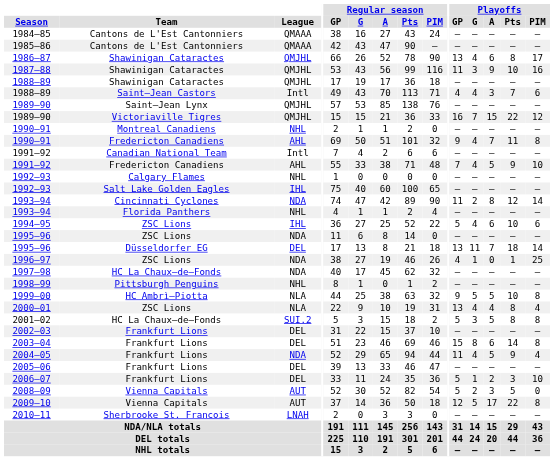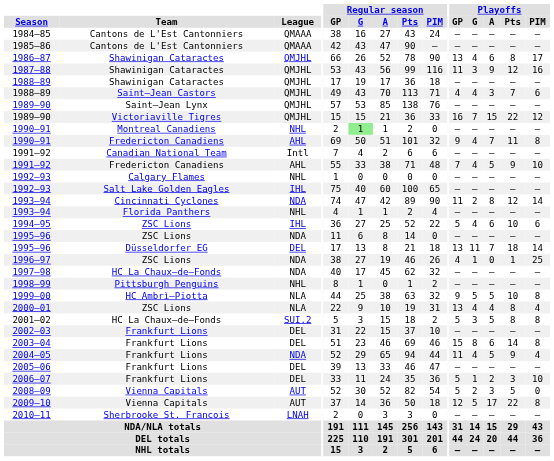 <table border="0" cellpadding="1" cellspacing="0" style="text-align:center; width:60em">
 <tr bgcolor="#e0e0e0">
 <th colspan="3" bgcolor="#ffffff"></th>
 <th rowspan="100" bgcolor="#ffffff"></th>
 <th colspan="5"><a href='#'>Regular season</a></th>
 <th rowspan="100" bgcolor="#ffffff"></th>
 <th colspan="5"><a href='#'>Playoffs</a></th>
 </tr>
 <tr bgcolor="#e0e0e0">
 <th><a href='#'>Season</a></th>
 <th>Team</th>
 <th>League</th>
 <th>GP</th>
 <th><a href='#'>G</a></th>
 <th><a href='#'>A</a></th>
 <th><a href='#'>Pts</a></th>
 <th><a href='#'>PIM</a></th>
 <th>GP</th>
 <th>G</th>
 <th>A</th>
 <th>Pts</th>
 <th>PIM</th>
 </tr>
 <tr>
 <td>1984–85</td>
 <td>Cantons de L'Est Cantonniers</td>
 <td>QMAAA</td>
 <td>38</td>
 <td>16</td>
 <td>27</td>
 <td>43</td>
 <td>24</td>
 <td>—</td>
 <td>—</td>
 <td>—</td>
 <td>—</td>
 <td>—</td>
 </tr>
 <tr bgcolor="#f0f0f0">
 <td>1985–86</td>
 <td>Cantons de L'Est Cantonniers</td>
 <td>QMAAA</td>
 <td>42</td>
 <td>43</td>
 <td>47</td>
 <td>90</td>
 <td>—</td>
 <td>—</td>
 <td>—</td>
 <td>—</td>
 <td>—</td>
 <td>—</td>
 </tr>
 <tr>
 <td><a href='#'>1986–87</a></td>
 <td><a href='#'>Shawinigan Cataractes</a></td>
 <td><a href='#'>QMJHL</a></td>
 <td>66</td>
 <td>26</td>
 <td>52</td>
 <td>78</td>
 <td>90</td>
 <td>13</td>
 <td>4</td>
 <td>6</td>
 <td>8</td>
 <td>17</td>
 </tr>
 <tr bgcolor="#f0f0f0">
 <td><a href='#'>1987–88</a></td>
 <td>Shawinigan Cataractes</td>
 <td>QMJHL</td>
 <td>53</td>
 <td>43</td>
 <td>56</td>
 <td>99</td>
 <td>116</td>
 <td>11</td>
 <td>3</td>
 <td>9</td>
-<td>10</td>
+<td>12</td>
 <td>16</td>
 </tr>
 <tr>
 <td><a href='#'>1988–89</a></td>
 <td>Shawinigan Cataractes</td>
 <td>QMJHL</td>
 <td>17</td>
 <td>19</td>
 <td>17</td>
 <td>36</td>
 <td>18</td>
 <td>—</td>
 <td>—</td>
 <td>—</td>
 <td>—</td>
 <td>—</td>
 </tr>
 <tr bgcolor="#f0f0f0">
 <td>1988–89</td>
 <td><a href='#'>Saint–Jean Castors</a></td>
-<td>Intl</td>
+<td>QMJHL</td>
 <td>49</td>
 <td>43</td>
 <td>70</td>
 <td>113</td>
 <td>71</td>
 <td>4</td>
 <td>4</td>
 <td>3</td>
 <td>7</td>
 <td>6</td>
 </tr>
 <tr>
 <td><a href='#'>1989–90</a></td>
 <td>Saint–Jean Lynx</td>
 <td>QMJHL</td>
 <td>57</td>
 <td>53</td>
 <td>85</td>
 <td>138</td>
 <td>76</td>
 <td>—</td>
 <td>—</td>
 <td>—</td>
 <td>—</td>
 <td>—</td>
 </tr>
 <tr bgcolor="#f0f0f0">
 <td>1989–90</td>
 <td><a href='#'>Victoriaville Tigres</a></td>
 <td>QMJHL</td>
 <td>15</td>
 <td>15</td>
 <td>21</td>
 <td>36</td>
 <td>33</td>
 <td>16</td>
 <td>7</td>
 <td>15</td>
 <td>22</td>
 <td>12</td>
 </tr>
 <tr>
 <td><a href='#'>1990–91</a></td>
 <td><a href='#'>Montreal Canadiens</a></td>
 <td><a href='#'>NHL</a></td>
 <td>2</td>
-<td>1</td>
+<td style="background: lightgreen;">1</td>
 <td>1</td>
 <td>2</td>
 <td>0</td>
 <td>—</td>
 <td>—</td>
 <td>—</td>
 <td>—</td>
 <td>—</td>
 </tr>
 <tr bgcolor="#f0f0f0">
 <td><a href='#'>1990–91</a></td>
 <td><a href='#'>Fredericton Canadiens</a></td>
 <td><a href='#'>AHL</a></td>
 <td>69</td>
 <td>50</td>
 <td>51</td>
 <td>101</td>
 <td>32</td>
 <td>9</td>
 <td>4</td>
 <td>7</td>
 <td>11</td>
 <td>8</td>
 </tr>
 <tr>
 <td>1991–92</td>
 <td><a href='#'>Canadian National Team</a></td>
 <td>Intl</td>
 <td>7</td>
 <td>4</td>
 <td>2</td>
 <td>6</td>
 <td>6</td>
 <td>—</td>
 <td>—</td>
 <td>—</td>
 <td>—</td>
 <td>—</td>
 </tr>
 <tr bgcolor="#f0f0f0">
 <td><a href='#'>1991–92</a></td>
 <td>Fredericton Canadiens</td>
 <td>AHL</td>
 <td>55</td>
 <td>33</td>
 <td>38</td>
 <td>71</td>
 <td>48</td>
 <td>7</td>
 <td>4</td>
 <td>5</td>
 <td>9</td>
 <td>10</td>
 </tr>
 <tr>
 <td><a href='#'>1992–93</a></td>
 <td><a href='#'>Calgary Flames</a></td>
 <td>NHL</td>
 <td>1</td>
 <td>0</td>
 <td>0</td>
 <td>0</td>
 <td>0</td>
 <td>—</td>
 <td>—</td>
 <td>—</td>
 <td>—</td>
 <td>—</td>
 </tr>
 <tr bgcolor="#f0f0f0">
 <td><a href='#'>1992–93</a></td>
 <td><a href='#'>Salt Lake Golden Eagles</a></td>
 <td><a href='#'>IHL</a></td>
 <td>75</td>
 <td>40</td>
 <td>60</td>
 <td>100</td>
 <td>65</td>
 <td>—</td>
 <td>—</td>
 <td>—</td>
 <td>—</td>
 <td>—</td>
 </tr>
 <tr>
 <td><a href='#'>1993–94</a></td>
 <td><a href='#'>Cincinnati Cyclones</a></td>
 <td><a href='#'>NDA</a></td>
 <td>74</td>
 <td>47</td>
 <td>42</td>
 <td>89</td>
 <td>90</td>
 <td>11</td>
 <td>2</td>
 <td>8</td>
 <td>12</td>
 <td>14</td>
 </tr>
 <tr bgcolor="#f0f0f0">
 <td><a href='#'>1993–94</a></td>
 <td><a href='#'>Florida Panthers</a></td>
 <td>NHL</td>
 <td>4</td>
 <td>1</td>
 <td>1</td>
 <td>2</td>
 <td>4</td>
 <td>—</td>
 <td>—</td>
 <td>—</td>
 <td>—</td>
 <td>—</td>
 </tr>
 <tr>
 <td><a href='#'>1994–95</a></td>
 <td><a href='#'>ZSC Lions</a></td>
 <td><a href='#'>IHL</a></td>
 <td>36</td>
 <td>27</td>
 <td>25</td>
 <td>52</td>
 <td>22</td>
 <td>5</td>
 <td>4</td>
 <td>6</td>
 <td>10</td>
 <td>6</td>
 </tr>
 <tr bgcolor="#f0f0f0">
 <td><a href='#'>1995–96</a></td>
 <td>ZSC Lions</td>
 <td>NDA</td>
 <td>11</td>
 <td>6</td>
 <td>8</td>
 <td>14</td>
 <td>0</td>
 <td>—</td>
 <td>—</td>
 <td>—</td>
 <td>—</td>
 <td>—</td>
 </tr>
 <tr>
 <td><a href='#'>1995–96</a></td>
 <td><a href='#'>Düsseldorfer EG</a></td>
 <td><a href='#'>DEL</a></td>
 <td>17</td>
 <td>13</td>
 <td>8</td>
 <td>21</td>
 <td>18</td>
 <td>13</td>
 <td>11</td>
 <td>7</td>
 <td>18</td>
 <td>14</td>
 </tr>
 <tr bgcolor="#f0f0f0">
 <td><a href='#'>1996–97</a></td>
 <td>ZSC Lions</td>
 <td>NDA</td>
 <td>38</td>
 <td>27</td>
 <td>19</td>
 <td>46</td>
 <td>26</td>
 <td>4</td>
 <td>1</td>
 <td>0</td>
 <td>1</td>
 <td>25</td>
 </tr>
 <tr>
 <td><a href='#'>1997–98</a></td>
 <td><a href='#'>HC La Chaux–de–Fonds</a></td>
 <td>NDA</td>
 <td>40</td>
 <td>17</td>
 <td>45</td>
 <td>62</td>
 <td>32</td>
 <td>—</td>
 <td>—</td>
 <td>—</td>
 <td>—</td>
 <td>—</td>
 </tr>
 <tr bgcolor="#f0f0f0">
 <td><a href='#'>1998–99</a></td>
 <td><a href='#'>Pittsburgh Penguins</a></td>
 <td>NHL</td>
 <td>8</td>
 <td>1</td>
 <td>0</td>
 <td>1</td>
 <td>2</td>
 <td>—</td>
 <td>—</td>
 <td>—</td>
 <td>—</td>
 <td>—</td>
 </tr>
 <tr>
 <td><a href='#'>1999–00</a></td>
 <td><a href='#'>HC Ambrì–Piotta</a></td>
 <td>NLA</td>
 <td>44</td>
 <td>25</td>
 <td>38</td>
 <td>63</td>
 <td>32</td>
 <td>9</td>
 <td>5</td>
 <td>5</td>
 <td>10</td>
 <td>8</td>
 </tr>
 <tr bgcolor="#f0f0f0">
 <td><a href='#'>2000–01</a></td>
 <td>ZSC Lions</td>
 <td>NLA</td>
 <td>22</td>
 <td>9</td>
 <td>10</td>
 <td>19</td>
 <td>31</td>
 <td>13</td>
 <td>4</td>
 <td>4</td>
 <td>8</td>
 <td>4</td>
 </tr>
 <tr>
 <td>2001–02</td>
 <td>HC La Chaux–de–Fonds</td>
 <td><a href='#'>SUI.2</a></td>
 <td>5</td>
 <td>3</td>
 <td>15</td>
 <td>18</td>
 <td>2</td>
 <td>5</td>
 <td>3</td>
 <td>5</td>
 <td>8</td>
 <td>8</td>
 </tr>
 <tr bgcolor="#f0f0f0">
 <td><a href='#'>2002–03</a></td>
 <td><a href='#'>Frankfurt Lions</a></td>
 <td>DEL</td>
 <td>31</td>
 <td>22</td>
 <td>15</td>
 <td>37</td>
 <td>10</td>
 <td>—</td>
 <td>—</td>
 <td>—</td>
 <td>—</td>
 <td>—</td>
 </tr>
 <tr>
 <td><a href='#'>2003–04</a></td>
 <td>Frankfurt Lions</td>
 <td>DEL</td>
 <td>51</td>
 <td>23</td>
 <td>46</td>
 <td>69</td>
 <td>46</td>
 <td>15</td>
 <td>8</td>
 <td>6</td>
 <td>14</td>
 <td>8</td>
 </tr>
 <tr bgcolor="#f0f0f0">
 <td><a href='#'>2004–05</a></td>
 <td>Frankfurt Lions</td>
 <td><a href='#'>NDA</a></td>
 <td>52</td>
 <td>29</td>
 <td>65</td>
 <td>94</td>
 <td>44</td>
 <td>11</td>
 <td>4</td>
 <td>5</td>
 <td>9</td>
 <td>4</td>
 </tr>
 <tr>
 <td><a href='#'>2005–06</a></td>
 <td>Frankfurt Lions</td>
 <td>DEL</td>
 <td>39</td>
 <td>13</td>
 <td>33</td>
 <td>46</td>
 <td>47</td>
 <td>—</td>
 <td>—</td>
 <td>—</td>
 <td>—</td>
 <td>—</td>
 </tr>
 <tr bgcolor="#f0f0f0">
 <td><a href='#'>2006–07</a></td>
 <td>Frankfurt Lions</td>
 <td>DEL</td>
 <td>33</td>
 <td>11</td>
 <td>24</td>
 <td>35</td>
 <td>36</td>
 <td>5</td>
 <td>1</td>
 <td>2</td>
 <td>3</td>
 <td>10</td>
 </tr>
 <tr>
 <td><a href='#'>2008–09</a></td>
 <td><a href='#'>Vienna Capitals</a></td>
 <td><a href='#'>AUT</a></td>
 <td>52</td>
 <td>30</td>
 <td>52</td>
 <td>82</td>
 <td>54</td>
 <td>5</td>
 <td>2</td>
 <td>3</td>
 <td>5</td>
 <td>0</td>
 </tr>
 <tr bgcolor="#f0f0f0">
 <td><a href='#'>2009–10</a></td>
 <td>Vienna Capitals</td>
 <td>AUT</td>
 <td>37</td>
 <td>14</td>
 <td>36</td>
 <td>50</td>
 <td>18</td>
 <td>12</td>
 <td>5</td>
 <td>17</td>
 <td>22</td>
 <td>8</td>
 </tr>
 <tr>
 <td><a href='#'>2010–11</a></td>
 <td><a href='#'>Sherbrooke St. Francois</a></td>
 <td><a href='#'>LNAH</a></td>
 <td>2</td>
 <td>0</td>
 <td>3</td>
 <td>3</td>
 <td>0</td>
 <td>—</td>
 <td>—</td>
 <td>—</td>
 <td>—</td>
 <td>—</td>
 </tr>
 <tr bgcolor="#e0e0e0">
 <th colspan="3">NDA/NLA totals</th>
 <th>191</th>
 <th>111</th>
 <th>145</th>
 <th>256</th>
 <th>143</th>
 <th>31</th>
 <th>14</th>
 <th>15</th>
 <th>29</th>
 <th>43</th>
 </tr>
 <tr bgcolor="#e0e0e0">
 <th colspan="3">DEL totals</th>
 <th>225</th>
 <th>110</th>
 <th>191</th>
 <th>301</th>
 <th>201</th>
 <th>44</th>
 <th>24</th>
 <th>20</th>
 <th>44</th>
 <th>36</th>
 </tr>
 <tr bgcolor="#e0e0e0">
 <th colspan="3">NHL totals</th>
 <th>15</th>
 <th>3</th>
 <th>2</th>
 <th>5</th>
 <th>6</th>
 <th>—</th>
 <th>—</th>
 <th>—</th>
 <th>—</th>
 <th>—</th>
 </tr>
 </table>
